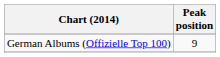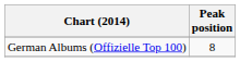 <table class="wikitable sortable plainrowheaders">
 <tr>
 <th>Chart (2014)</th>
 <th>Peak<br>position</th>
 </tr>
 <tr>
 </tr>
 <tr>
 </tr>
 <tr>
 </tr>
 <tr>
 </tr>
 <tr>
 </tr>
 <tr>
 </tr>
 <tr>
 </tr>
 <tr>
 </tr>
 <tr>
 </tr>
 <tr>
 <td>German Albums (<a href='#'>Offizielle Top 100</a>)</td>
-<td align="center">9</td>
+<td align="center">8</td>
 </tr>
 <tr>
 </tr>
 <tr>
 </tr>
 <tr>
 </tr>
 <tr>
 </tr>
 <tr>
 </tr>
 <tr>
 </tr>
 <tr>
 </tr>
 <tr>
 </tr>
 <tr>
 </tr>
 <tr>
 </tr>
 <tr>
 </tr>
 <tr>
 </tr>
 <tr>
 </tr>
 <tr>
 </tr>
 <tr>
 </tr>
 <tr>
 </tr>
 <tr>
 </tr>
 <tr>
 </tr>
 <tr>
 </tr>
 <tr>
 </tr>
 <tr>
 </tr>
 <tr>
 </tr>
 </table>
